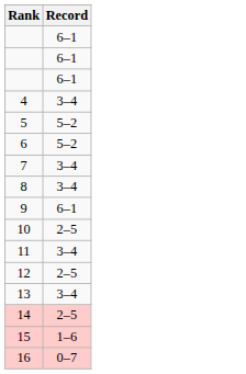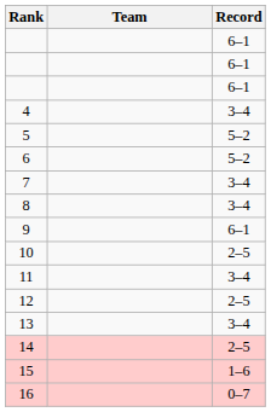 <table class=wikitable style="text-align:center;">
 <tr>
 <th>Rank</th>
+<th width=170>Team</th>
 <th>Record</th>
 </tr>
 <tr>
 <td></td>
+<td align=left></td>
 <td>6–1</td>
 </tr>
 <tr>
 <td></td>
+<td align=left></td>
 <td>6–1</td>
 </tr>
 <tr>
 <td></td>
+<td align=left></td>
 <td>6–1</td>
 </tr>
 <tr>
 <td>4</td>
+<td align=left></td>
 <td>3–4</td>
 </tr>
 <tr>
 <td>5</td>
+<td align=left></td>
 <td>5–2</td>
 </tr>
 <tr>
 <td>6</td>
+<td align=left></td>
 <td>5–2</td>
 </tr>
 <tr>
 <td>7</td>
+<td align=left></td>
 <td>3–4</td>
 </tr>
 <tr>
 <td>8</td>
+<td align=left></td>
 <td>3–4</td>
 </tr>
 <tr>
 <td>9</td>
+<td align=left></td>
 <td>6–1</td>
 </tr>
 <tr>
 <td>10</td>
+<td align=left></td>
 <td>2–5</td>
 </tr>
 <tr>
 <td>11</td>
+<td align=left></td>
 <td>3–4</td>
 </tr>
 <tr>
 <td>12</td>
+<td align=left></td>
 <td>2–5</td>
 </tr>
 <tr>
 <td>13</td>
+<td align=left></td>
 <td>3–4</td>
 </tr>
 <tr style="background-color:#ffcccc;">
 <td>14</td>
+<td align=left></td>
 <td>2–5</td>
 </tr>
 <tr style="background-color:#ffcccc;">
 <td>15</td>
+<td align=left></td>
 <td>1–6</td>
 </tr>
 <tr style="background-color:#ffcccc;">
 <td>16</td>
+<td align=left></td>
 <td>0–7</td>
 </tr>
 </table>
